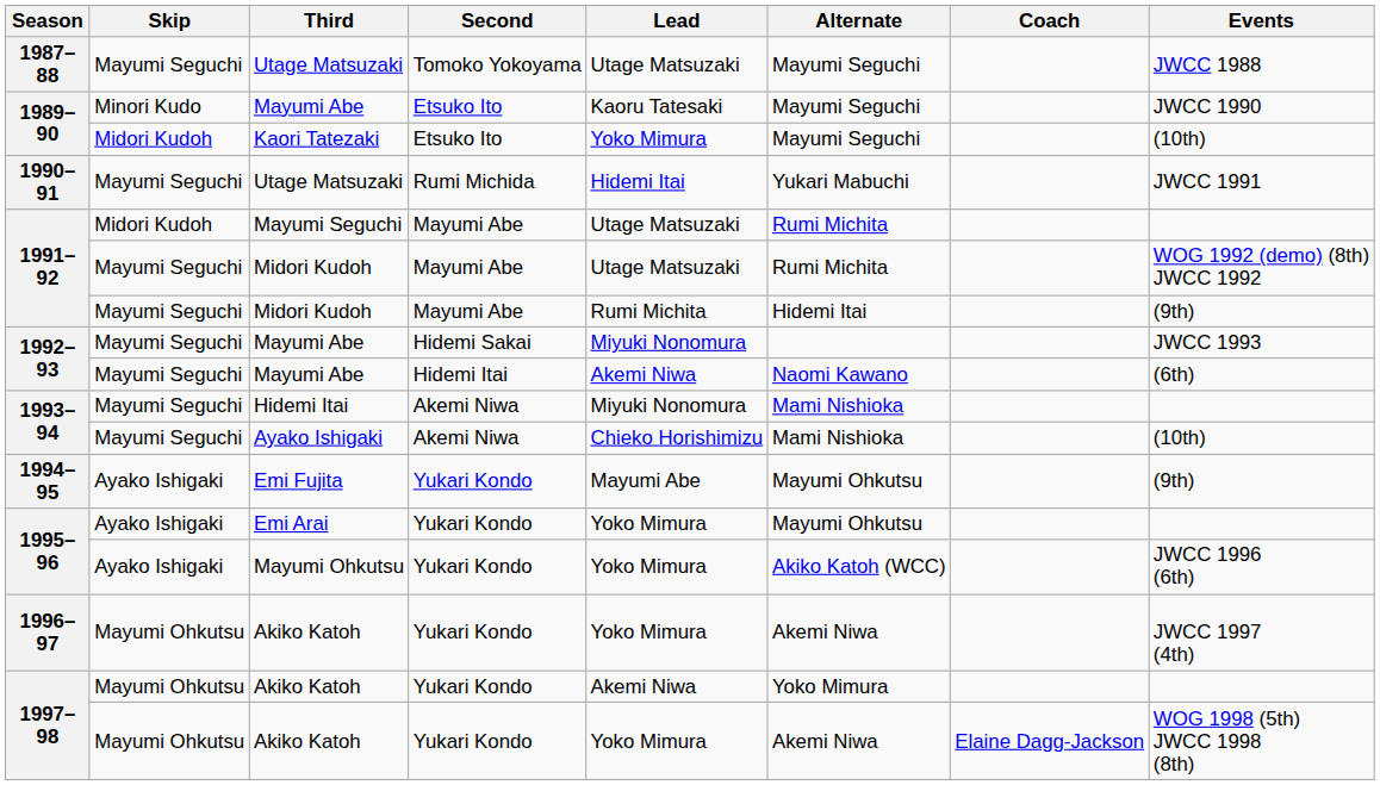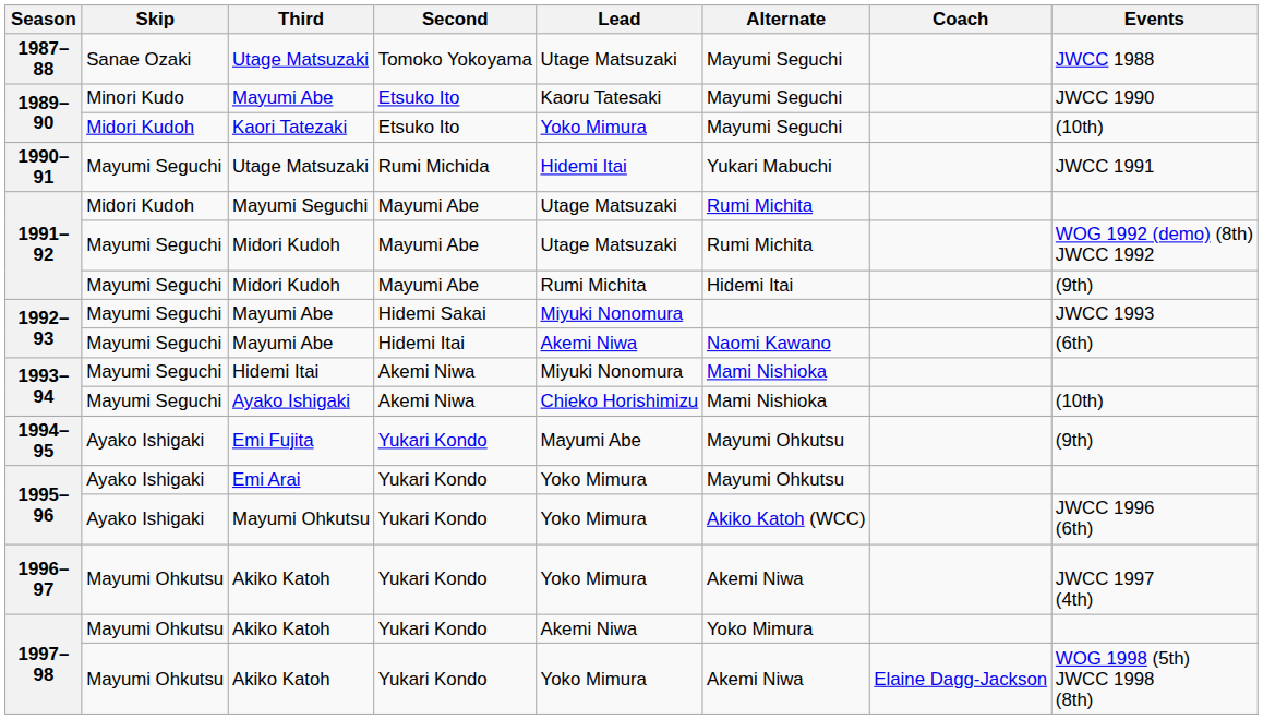 <table class="wikitable">
 <tr>
 <th scope="col" width=60>Season</th>
 <th scope="col">Skip</th>
 <th scope="col">Third</th>
 <th scope="col">Second</th>
 <th scope="col">Lead</th>
 <th scope="col">Alternate</th>
 <th scope="col">Coach</th>
 <th scope="col">Events</th>
 </tr>
 <tr>
 <th scope="row">1987–88</th>
-<td>Mayumi Seguchi</td>
+<td>Sanae Ozaki</td>
 <td><a href='#'>Utage Matsuzaki</a></td>
 <td>Tomoko Yokoyama</td>
 <td>Utage Matsuzaki</td>
 <td>Mayumi Seguchi</td>
 <td></td>
 <td><a href='#'>JWCC</a> 1988 </td>
 </tr>
 <tr>
 <th scope="row" rowspan=2>1989–90</th>
 <td>Minori Kudo</td>
 <td><a href='#'>Mayumi Abe</a></td>
 <td><a href='#'>Etsuko Ito</a></td>
 <td>Kaoru Tatesaki</td>
 <td>Mayumi Seguchi</td>
 <td></td>
 <td>JWCC 1990 </td>
 </tr>
 <tr>
 <td><a href='#'>Midori Kudoh</a></td>
 <td><a href='#'>Kaori Tatezaki</a></td>
 <td>Etsuko Ito</td>
 <td><a href='#'>Yoko Mimura</a></td>
 <td>Mayumi Seguchi</td>
 <td></td>
 <td> (10th)</td>
 </tr>
 <tr>
 <th scope="row">1990–91</th>
 <td>Mayumi Seguchi</td>
 <td>Utage Matsuzaki</td>
 <td>Rumi Michida</td>
 <td><a href='#'>Hidemi Itai</a></td>
 <td>Yukari Mabuchi</td>
 <td></td>
 <td>JWCC 1991 </td>
 </tr>
 <tr>
 <th scope="row" rowspan=3>1991–92</th>
 <td>Midori Kudoh</td>
 <td>Mayumi Seguchi</td>
 <td>Mayumi Abe</td>
 <td>Utage Matsuzaki</td>
 <td><a href='#'>Rumi Michita</a></td>
 <td></td>
 <td> </td>
 </tr>
 <tr>
 <td>Mayumi Seguchi</td>
 <td>Midori Kudoh</td>
 <td>Mayumi Abe</td>
 <td>Utage Matsuzaki</td>
 <td>Rumi Michita</td>
 <td></td>
 <td><a href='#'>WOG 1992 (demo)</a> (8th)<br>JWCC 1992 </td>
 </tr>
 <tr>
 <td>Mayumi Seguchi</td>
 <td>Midori Kudoh</td>
 <td>Mayumi Abe</td>
 <td>Rumi Michita</td>
 <td>Hidemi Itai</td>
 <td></td>
 <td> (9th)</td>
 </tr>
 <tr>
 <th scope="row" rowspan=2>1992–93</th>
 <td>Mayumi Seguchi</td>
 <td>Mayumi Abe</td>
 <td>Hidemi Sakai</td>
 <td><a href='#'>Miyuki Nonomura</a></td>
 <td></td>
 <td></td>
 <td>JWCC 1993 </td>
 </tr>
 <tr>
 <td>Mayumi Seguchi</td>
 <td>Mayumi Abe</td>
 <td>Hidemi Itai</td>
 <td><a href='#'>Akemi Niwa</a></td>
 <td><a href='#'>Naomi Kawano</a></td>
 <td></td>
 <td> (6th)</td>
 </tr>
 <tr>
 <th scope="row" rowspan=2>1993–94</th>
 <td>Mayumi Seguchi</td>
 <td>Hidemi Itai</td>
 <td>Akemi Niwa</td>
 <td>Miyuki Nonomura</td>
 <td><a href='#'>Mami Nishioka</a></td>
 <td></td>
 <td> </td>
 </tr>
 <tr>
 <td>Mayumi Seguchi</td>
 <td><a href='#'>Ayako Ishigaki</a></td>
 <td>Akemi Niwa</td>
 <td><a href='#'>Chieko Horishimizu</a></td>
 <td>Mami Nishioka</td>
 <td></td>
 <td> (10th)</td>
 </tr>
 <tr>
 <th scope="row">1994–95</th>
 <td>Ayako Ishigaki</td>
 <td><a href='#'>Emi Fujita</a></td>
 <td><a href='#'>Yukari Kondo</a></td>
 <td>Mayumi Abe</td>
 <td>Mayumi Ohkutsu</td>
 <td></td>
 <td> (9th)</td>
 </tr>
 <tr>
 <th scope="row" rowspan=2>1995–96</th>
 <td>Ayako Ishigaki</td>
 <td><a href='#'>Emi Arai</a></td>
 <td>Yukari Kondo</td>
 <td>Yoko Mimura</td>
 <td>Mayumi Ohkutsu</td>
 <td></td>
 <td> </td>
 </tr>
 <tr>
 <td>Ayako Ishigaki</td>
 <td>Mayumi Ohkutsu</td>
 <td>Yukari Kondo</td>
 <td>Yoko Mimura</td>
 <td><a href='#'>Akiko Katoh</a> (WCC)</td>
 <td></td>
 <td>JWCC 1996 <br> (6th)</td>
 </tr>
 <tr>
 <th scope="row">1996–97</th>
 <td>Mayumi Ohkutsu</td>
 <td>Akiko Katoh</td>
 <td>Yukari Kondo</td>
 <td>Yoko Mimura</td>
 <td>Akemi Niwa</td>
 <td></td>
 <td> <br>JWCC 1997 <br> (4th)</td>
 </tr>
 <tr>
 <th scope="row" rowspan=2>1997–98</th>
 <td>Mayumi Ohkutsu</td>
 <td>Akiko Katoh</td>
 <td>Yukari Kondo</td>
 <td>Akemi Niwa</td>
 <td>Yoko Mimura</td>
 <td></td>
 <td> </td>
 </tr>
 <tr>
 <td>Mayumi Ohkutsu</td>
 <td>Akiko Katoh</td>
 <td>Yukari Kondo</td>
 <td>Yoko Mimura</td>
 <td>Akemi Niwa</td>
 <td><a href='#'>Elaine Dagg-Jackson</a></td>
 <td><a href='#'>WOG 1998</a> (5th)<br>JWCC 1998 <br> (8th)</td>
 </tr>
 </table>
